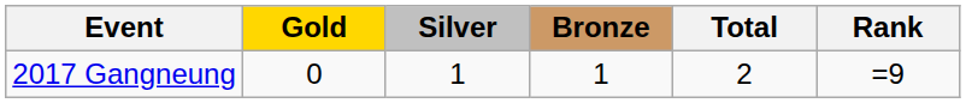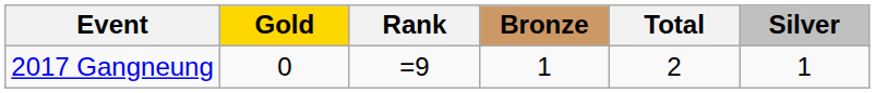 <table class="wikitable sortable" border="1" style="text-align:center; font-size:100%;">
 <tr>
 <th style="width:15:em;">Event</th>
 <td style="background:gold; width:4.5em; font-weight:bold;">Gold</td>
-<td style="background:silver; width:4.5em; font-weight:bold;">Silver</td>
+<th style="width:4.5em;">Rank</th>
 <td style="background:#cc9966; width:4.5em; font-weight:bold;">Bronze</td>
 <th style="width:4.5em;">Total</th>
-<th style="width:4.5em;">Rank</th>
+<td style="background:silver; width:4.5em; font-weight:bold;">Silver</td>
 </tr>
 <tr>
 <td align=left><a href='#'>2017 Gangneung</a></td>
 <td>0</td>
-<td>1</td>
+<td>=9</td>
 <td>1</td>
 <td>2</td>
-<td>=9</td>
+<td>1</td>
 </tr>
 </table>
